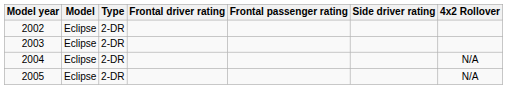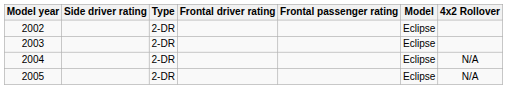 <table class="wikitable">
 <tr style="white-space:nowrap;">
 <th>Model year</th>
-<th>Model</th>
+<th>Side driver rating</th>
 <th>Type</th>
 <th>Frontal driver rating</th>
 <th>Frontal passenger rating</th>
-<th>Side driver rating</th>
+<th>Model</th>
 <th>4x2 Rollover</th>
 </tr>
 <tr>
 <td style="text-align:center;">2002</td>
-<td style="text-align:center;">Eclipse</td>
+<td style="text-align:center;"></td>
 <td style="text-align:center;">2-DR</td>
 <td style="text-align:center;"></td>
 <td style="text-align:center;"></td>
-<td style="text-align:center;"></td>
+<td style="text-align:center;">Eclipse</td>
 <td style="text-align:center;"></td>
 </tr>
 <tr>
 <td style="text-align:center;">2003</td>
-<td style="text-align:center;">Eclipse</td>
+<td style="text-align:center;"></td>
 <td style="text-align:center;">2-DR</td>
 <td style="text-align:center;"></td>
 <td style="text-align:center;"></td>
-<td style="text-align:center;"></td>
+<td style="text-align:center;">Eclipse</td>
 <td style="text-align:center;"></td>
 </tr>
 <tr>
 <td style="text-align:center;">2004</td>
-<td style="text-align:center;">Eclipse</td>
+<td style="text-align:center;"></td>
 <td style="text-align:center;">2-DR</td>
 <td style="text-align:center;"></td>
 <td style="text-align:center;"></td>
-<td style="text-align:center;"></td>
+<td style="text-align:center;">Eclipse</td>
 <td style="text-align:center;">N/A</td>
 </tr>
 <tr>
 <td style="text-align:center;">2005</td>
-<td style="text-align:center;">Eclipse</td>
+<td style="text-align:center;"></td>
 <td style="text-align:center;">2-DR</td>
 <td style="text-align:center;"></td>
 <td style="text-align:center;"></td>
-<td style="text-align:center;"></td>
+<td style="text-align:center;">Eclipse</td>
 <td style="text-align:center;">N/A</td>
 </tr>
 </table>
